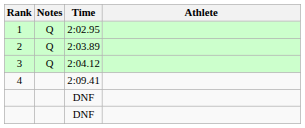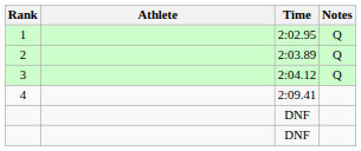 <table class="wikitable" style="text-align:center">
 <tr>
 <th>Rank</th>
+<th Style="width:18em">Athlete</th>
+<th>Time</th>
 <th>Notes</th>
-<th>Time</th>
-<th Style="width:18em">Athlete</th>
 </tr>
 <tr style="background:#cfc">
 <td>1</td>
+<td style="text-align:left"></td>
+<td>2:02.95</td>
 <td>Q</td>
-<td>2:02.95</td>
-<td style="text-align:left"></td>
 </tr>
 <tr style="background:#cfc">
 <td>2</td>
+<td style="text-align:left"></td>
+<td>2:03.89</td>
 <td>Q</td>
-<td>2:03.89</td>
-<td style="text-align:left"></td>
 </tr>
 <tr style="background:#cfc">
 <td>3</td>
+<td style="text-align:left"></td>
+<td>2:04.12</td>
 <td>Q</td>
-<td>2:04.12</td>
-<td style="text-align:left"></td>
 </tr>
 <tr>
 <td>4</td>
+<td style="text-align:left"></td>
+<td>2:09.41</td>
 <td></td>
-<td>2:09.41</td>
-<td style="text-align:left"></td>
 </tr>
 <tr>
 <td></td>
+<td style="text-align:left"></td>
+<td>DNF</td>
 <td></td>
-<td>DNF</td>
-<td style="text-align:left"></td>
 </tr>
 <tr>
 <td></td>
+<td style="text-align:left"></td>
+<td>DNF</td>
 <td></td>
-<td>DNF</td>
-<td style="text-align:left"></td>
 </tr>
 </table>
